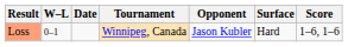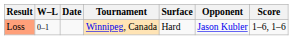 <table class="sortable wikitable nowrap">
 <tr>
 <th>Result</th>
 <th class="unsortable">W–L</th>
 <th>Date</th>
 <th>Tournament</th>
+<th>Surface</th>
 <th>Opponent</th>
-<th>Surface</th>
 <th class="unsortable">Score</th>
 </tr>
 <tr>
 <td bgcolor=ffa07a>Loss</td>
 <td><small>0–1</small></td>
 <td><a href='#'></a></td>
 <td style="background:moccasin;"><a href='#'>Winnipeg</a>, Canada</td>
+<td>Hard</td>
 <td> <a href='#'>Jason Kubler</a></td>
-<td>Hard</td>
 <td>1–6, 1–6</td>
 </tr>
 </table>
